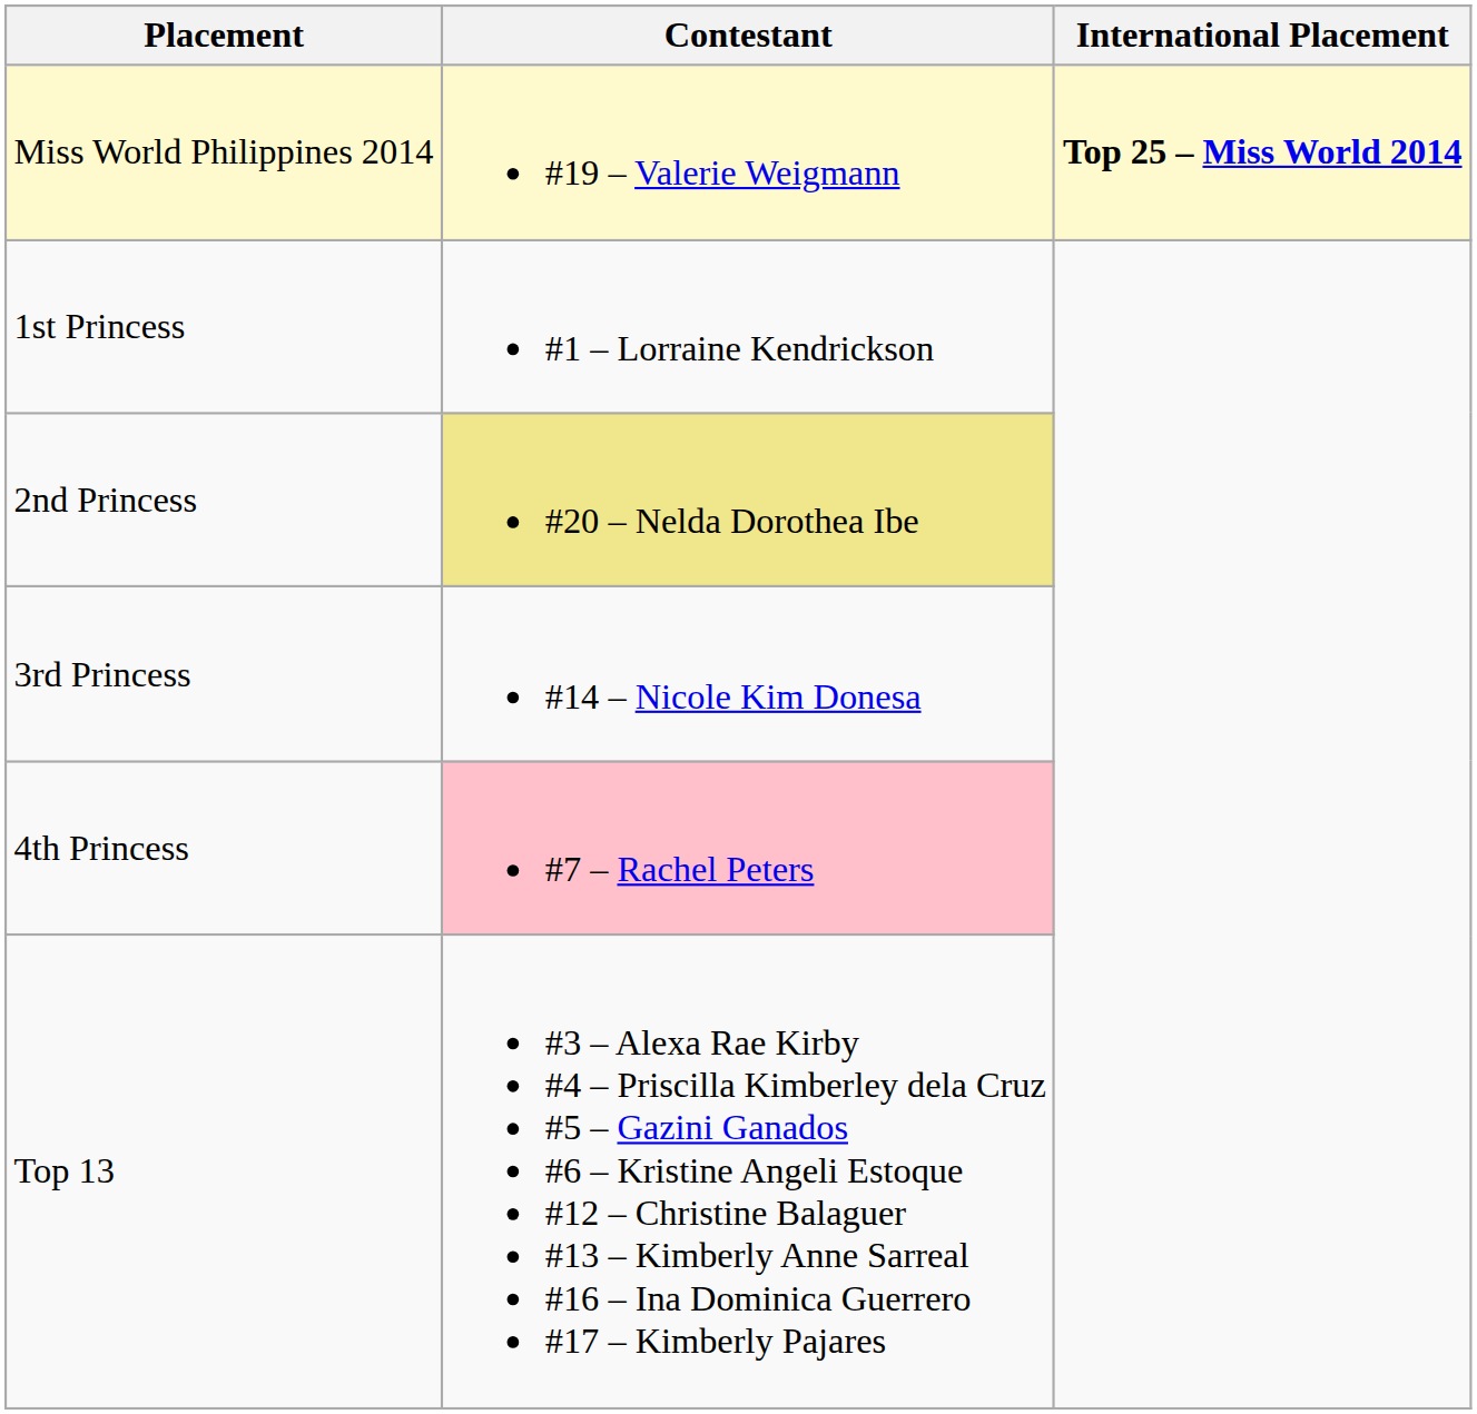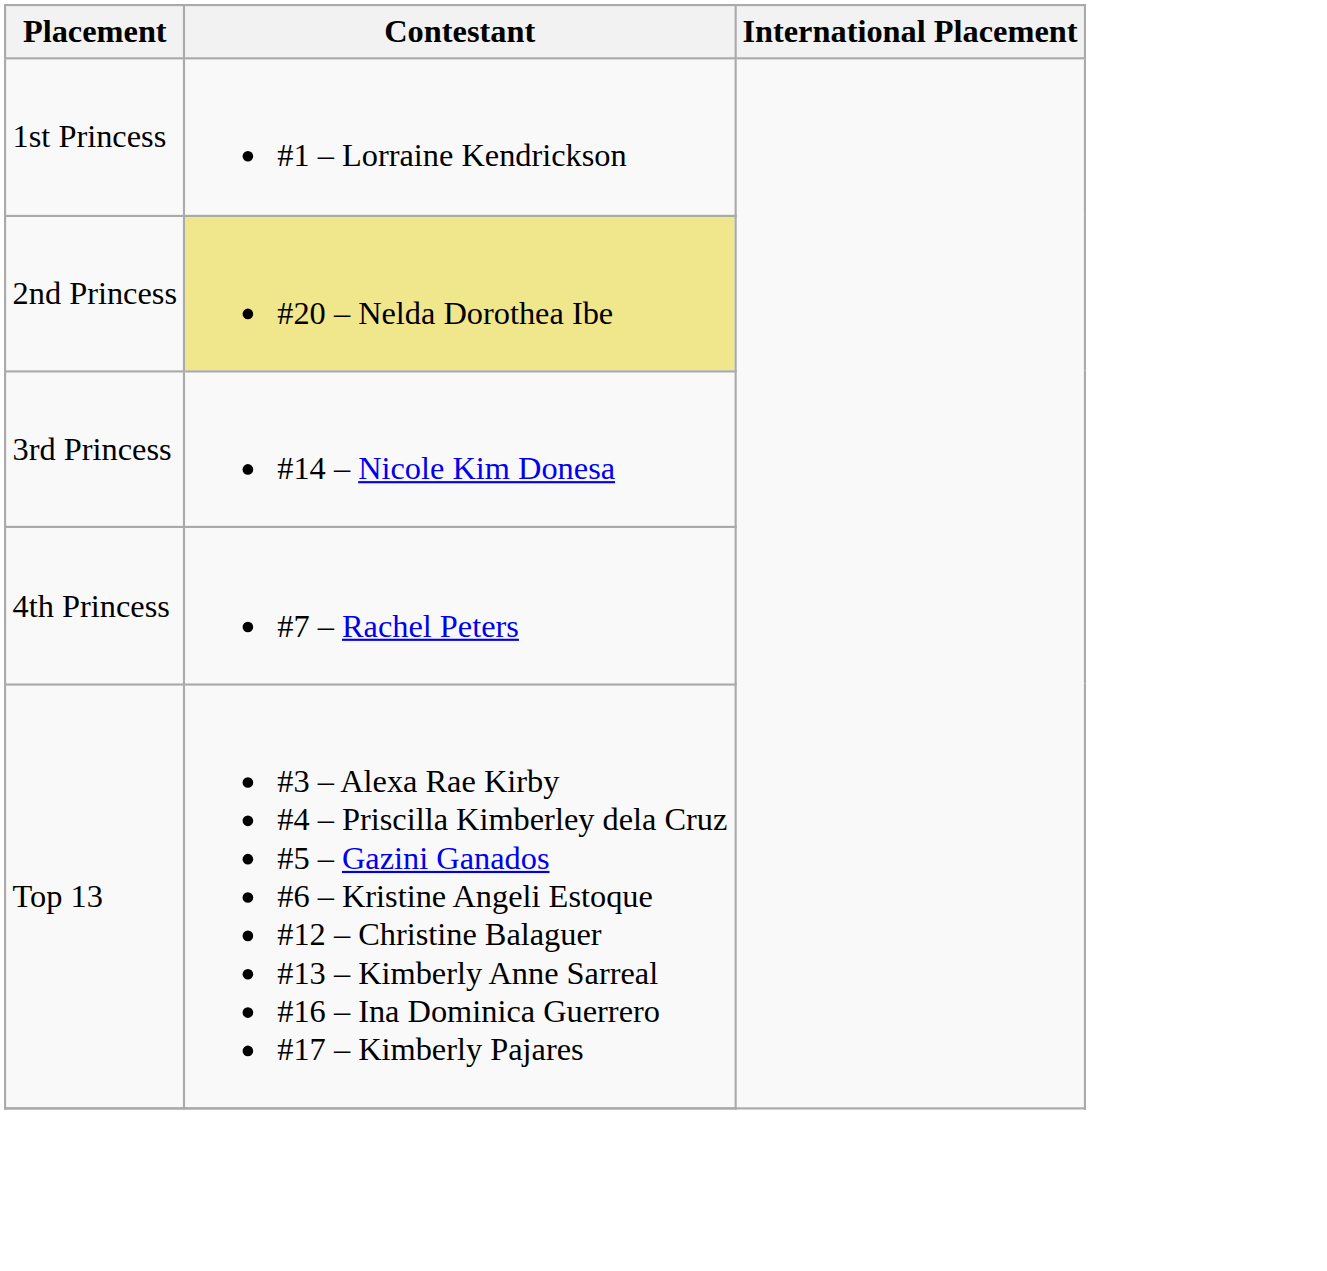 <table class="wikitable sortable" style="font-size:95%;">
 <tr>
 <th>Placement</th>
 <th>Contestant</th>
 <th>International Placement</th>
-</tr>
-<tr>
-<td style="background:#FFFACD;">Miss World Philippines 2014</td>
-<td style="background:#FFFACD;"><br><ul><li>#19 – <a href='#'>Valerie Weigmann</a></li></ul></td>
-<th style="background:#FFFACD;">Top 25 – <a href='#'>Miss World 2014</a></th>
 </tr>
 <tr>
 <td>1st Princess</td>
 <td><br><ul><li>#1 – Lorraine Kendrickson</li></ul></td>
 </tr>
 <tr>
 <td>2nd Princess</td>
 <td style="background: khaki;"><br><ul><li>#20 – Nelda Dorothea Ibe</li></ul></td>
 </tr>
 <tr>
 <td>3rd Princess</td>
 <td><br><ul><li>#14 – <a href='#'>Nicole Kim Donesa</a></li></ul></td>
 </tr>
 <tr>
 <td>4th Princess</td>
-<td style="background: pink;"><br><ul><li>#7 – <a href='#'>Rachel Peters</a></li></ul></td>
+<td><br><ul><li>#7 – <a href='#'>Rachel Peters</a></li></ul></td>
 </tr>
 <tr>
 <td>Top 13</td>
 <td><br><ul><li>#3 – Alexa Rae Kirby</li><li>#4 – Priscilla Kimberley dela Cruz</li><li>#5 – <a href='#'>Gazini Ganados</a></li><li>#6 – Kristine Angeli Estoque</li><li>#12 – Christine Balaguer</li><li>#13 – Kimberly Anne Sarreal</li><li>#16 – Ina Dominica Guerrero</li><li>#17 – Kimberly Pajares</li></ul></td>
 </tr>
 <tr>
 </tr>
 </table>
